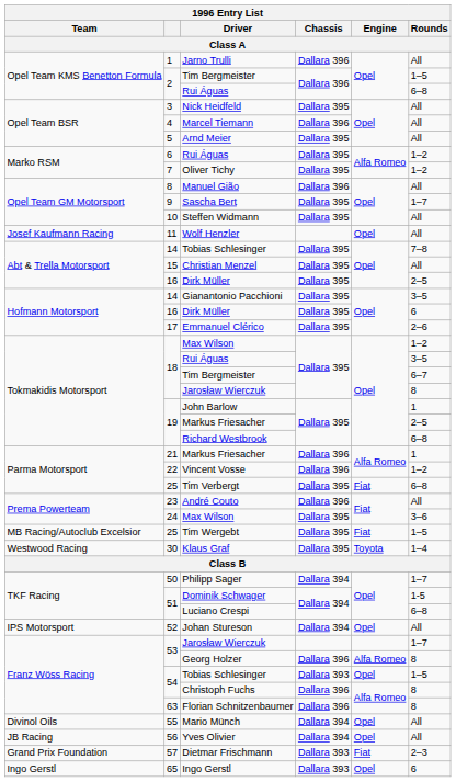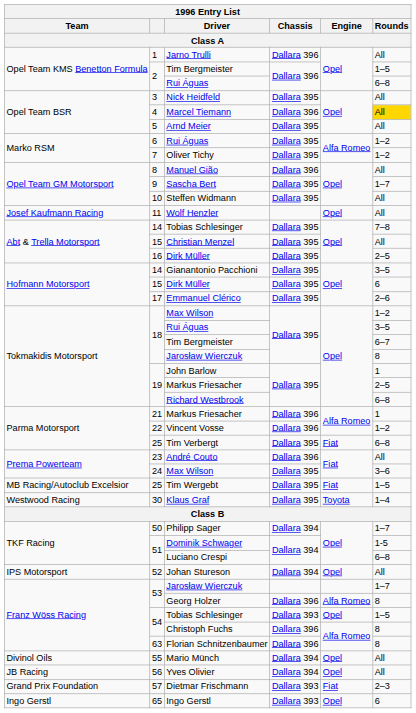 <table class="wikitable" style="font-size: 85%;">
 <tr>
 <th colspan=7>1996 Entry List</th>
 </tr>
 <tr>
 <th>Team</th>
 <th></th>
 <th>Driver</th>
 <th>Chassis</th>
 <th>Engine</th>
 <th>Rounds</th>
 </tr>
 <tr>
 <th colspan=6>Class A</th>
 </tr>
 <tr>
 <td rowspan=3> Opel Team KMS <a href='#'>Benetton Formula</a></td>
 <td>1</td>
 <td> <a href='#'>Jarno Trulli</a></td>
 <td><a href='#'>Dallara</a> 396</td>
 <td rowspan=3><a href='#'>Opel</a></td>
 <td>All</td>
 </tr>
 <tr>
 <td rowspan=2>2</td>
 <td> Tim Bergmeister</td>
 <td rowspan=2><a href='#'>Dallara</a> 396</td>
 <td>1–5</td>
 </tr>
 <tr>
 <td> <a href='#'>Rui Águas</a></td>
 <td>6–8</td>
 </tr>
 <tr>
 <td rowspan=3> Opel Team BSR</td>
 <td>3</td>
 <td> <a href='#'>Nick Heidfeld</a></td>
 <td><a href='#'>Dallara</a> 395</td>
 <td rowspan=3><a href='#'>Opel</a></td>
 <td>All</td>
 </tr>
 <tr>
 <td>4</td>
 <td> <a href='#'>Marcel Tiemann</a></td>
 <td><a href='#'>Dallara</a> 396</td>
-<td>All</td>
+<td style="background: gold;">All</td>
 </tr>
 <tr>
 <td>5</td>
 <td> <a href='#'>Arnd Meier</a></td>
 <td><a href='#'>Dallara</a> 395</td>
 <td>All</td>
 </tr>
 <tr>
 <td rowspan=2> Marko RSM</td>
 <td>6</td>
 <td> <a href='#'>Rui Águas</a></td>
 <td><a href='#'>Dallara</a> 395</td>
 <td rowspan=2><a href='#'>Alfa Romeo</a></td>
 <td>1–2</td>
 </tr>
 <tr>
 <td>7</td>
 <td> Oliver Tichy</td>
 <td><a href='#'>Dallara</a> 395</td>
 <td>1–2</td>
 </tr>
 <tr>
 <td rowspan=3> <a href='#'>Opel Team GM Motorsport</a></td>
 <td>8</td>
 <td> <a href='#'>Manuel Gião</a></td>
 <td><a href='#'>Dallara</a> 396</td>
 <td rowspan=3><a href='#'>Opel</a></td>
 <td>All</td>
 </tr>
 <tr>
 <td>9</td>
 <td> <a href='#'>Sascha Bert</a></td>
 <td><a href='#'>Dallara</a> 395</td>
 <td>1–7</td>
 </tr>
 <tr>
 <td>10</td>
 <td> Steffen Widmann</td>
 <td><a href='#'>Dallara</a> 395</td>
 <td>All</td>
 </tr>
 <tr>
 <td> <a href='#'>Josef Kaufmann Racing</a></td>
 <td>11</td>
 <td> <a href='#'>Wolf Henzler</a></td>
 <td></td>
 <td><a href='#'>Opel</a></td>
 <td>All</td>
 </tr>
 <tr>
 <td rowspan=3> <a href='#'>Abt</a> & <a href='#'>Trella Motorsport</a></td>
 <td>14</td>
 <td> Tobias Schlesinger</td>
 <td><a href='#'>Dallara</a> 395</td>
 <td rowspan=3><a href='#'>Opel</a></td>
 <td>7–8</td>
 </tr>
 <tr>
 <td>15</td>
 <td> <a href='#'>Christian Menzel</a></td>
 <td><a href='#'>Dallara</a> 395</td>
 <td>All</td>
 </tr>
 <tr>
 <td>16</td>
 <td> <a href='#'>Dirk Müller</a></td>
 <td><a href='#'>Dallara</a> 395</td>
 <td>2–5</td>
 </tr>
 <tr>
 <td rowspan=3> <a href='#'>Hofmann Motorsport</a></td>
 <td>14</td>
 <td> Gianantonio Pacchioni</td>
 <td><a href='#'>Dallara</a> 395</td>
 <td rowspan=3><a href='#'>Opel</a></td>
 <td>3–5</td>
 </tr>
 <tr>
-<td>16</td>
+<td>15</td>
 <td> <a href='#'>Dirk Müller</a></td>
 <td><a href='#'>Dallara</a> 395</td>
 <td>6</td>
 </tr>
 <tr>
 <td>17</td>
 <td> <a href='#'>Emmanuel Clérico</a></td>
 <td><a href='#'>Dallara</a> 395</td>
 <td>2–6</td>
 </tr>
 <tr>
 <td rowspan=7> Tokmakidis Motorsport</td>
 <td rowspan=4>18</td>
 <td align=left> <a href='#'>Max Wilson</a></td>
 <td rowspan=4><a href='#'>Dallara</a> 395</td>
 <td rowspan=7><a href='#'>Opel</a></td>
 <td>1–2</td>
 </tr>
 <tr>
 <td align=left> <a href='#'>Rui Águas</a></td>
 <td>3–5</td>
 </tr>
 <tr>
 <td align=left> Tim Bergmeister</td>
 <td>6–7</td>
 </tr>
 <tr>
 <td align=left> <a href='#'>Jarosław Wierczuk</a></td>
 <td>8</td>
 </tr>
 <tr>
 <td rowspan=3>19</td>
 <td align=left> John Barlow</td>
 <td rowspan=3><a href='#'>Dallara</a> 395</td>
 <td>1</td>
 </tr>
 <tr>
 <td align=left> Markus Friesacher</td>
 <td>2–5</td>
 </tr>
 <tr>
 <td align=left> <a href='#'>Richard Westbrook</a></td>
 <td>6–8</td>
 </tr>
 <tr>
 <td rowspan=3> Parma Motorsport</td>
 <td>21</td>
 <td> Markus Friesacher</td>
 <td><a href='#'>Dallara</a> 396</td>
 <td rowspan=2><a href='#'>Alfa Romeo</a></td>
 <td>1</td>
 </tr>
 <tr>
 <td>22</td>
 <td> Vincent Vosse</td>
 <td><a href='#'>Dallara</a> 396</td>
 <td>1–2</td>
 </tr>
 <tr>
 <td>25</td>
 <td> Tim Verbergt</td>
 <td><a href='#'>Dallara</a> 395</td>
 <td><a href='#'>Fiat</a></td>
 <td>6–8</td>
 </tr>
 <tr>
 <td rowspan=2> <a href='#'>Prema Powerteam</a></td>
 <td>23</td>
 <td> <a href='#'>André Couto</a></td>
 <td><a href='#'>Dallara</a> 396</td>
 <td rowspan=2><a href='#'>Fiat</a></td>
 <td>All</td>
 </tr>
 <tr>
 <td>24</td>
 <td> <a href='#'>Max Wilson</a></td>
 <td><a href='#'>Dallara</a> 395</td>
 <td>3–6</td>
 </tr>
 <tr>
 <td> MB Racing/Autoclub Excelsior</td>
 <td>25</td>
 <td> Tim Wergebt</td>
 <td><a href='#'>Dallara</a> 395</td>
 <td><a href='#'>Fiat</a></td>
 <td>1–5</td>
 </tr>
 <tr>
 <td> Westwood Racing</td>
 <td>30</td>
 <td> <a href='#'>Klaus Graf</a></td>
 <td><a href='#'>Dallara</a> 395</td>
 <td><a href='#'>Toyota</a></td>
 <td>1–4</td>
 </tr>
 <tr>
 <th colspan=6>Class B</th>
 </tr>
 <tr>
 <td rowspan=3> TKF Racing</td>
 <td>50</td>
 <td> Philipp Sager</td>
 <td><a href='#'>Dallara</a> 394</td>
 <td rowspan=3><a href='#'>Opel</a></td>
 <td>1–7</td>
 </tr>
 <tr>
 <td rowspan=2>51</td>
 <td> <a href='#'>Dominik Schwager</a></td>
 <td rowspan=2><a href='#'>Dallara</a> 394</td>
 <td>1-5</td>
 </tr>
 <tr>
 <td> Luciano Crespi</td>
 <td>6–8</td>
 </tr>
 <tr>
 <td> IPS Motorsport</td>
 <td>52</td>
 <td> Johan Stureson</td>
 <td><a href='#'>Dallara</a> 394</td>
 <td><a href='#'>Opel</a></td>
 <td>All</td>
 </tr>
 <tr>
 <td rowspan=5> <a href='#'>Franz Wöss Racing</a></td>
 <td rowspan=2>53</td>
 <td> <a href='#'>Jarosław Wierczuk</a></td>
 <td></td>
 <td></td>
 <td>1–7</td>
 </tr>
 <tr>
 <td> Georg Holzer</td>
 <td><a href='#'>Dallara</a> 396</td>
 <td><a href='#'>Alfa Romeo</a></td>
 <td>8</td>
 </tr>
 <tr>
 <td rowspan=2>54</td>
 <td> Tobias Schlesinger</td>
 <td><a href='#'>Dallara</a> 393</td>
 <td><a href='#'>Opel</a></td>
 <td>1–5</td>
 </tr>
 <tr>
 <td> Christoph Fuchs</td>
 <td><a href='#'>Dallara</a> 396</td>
 <td rowspan=2><a href='#'>Alfa Romeo</a></td>
 <td>8</td>
 </tr>
 <tr>
 <td>63</td>
 <td> Florian Schnitzenbaumer</td>
 <td><a href='#'>Dallara</a> 396</td>
 <td>8</td>
 </tr>
 <tr>
 <td> Divinol Oils</td>
 <td>55</td>
 <td> Mario Münch</td>
 <td><a href='#'>Dallara</a> 394</td>
 <td><a href='#'>Opel</a></td>
 <td>All</td>
 </tr>
 <tr>
 <td> JB Racing</td>
 <td>56</td>
 <td> Yves Olivier</td>
 <td><a href='#'>Dallara</a> 394</td>
 <td><a href='#'>Opel</a></td>
 <td>All</td>
 </tr>
 <tr>
 <td> Grand Prix Foundation</td>
 <td>57</td>
 <td> Dietmar Frischmann</td>
 <td><a href='#'>Dallara</a> 393</td>
 <td><a href='#'>Fiat</a></td>
 <td>2–3</td>
 </tr>
 <tr>
 <td> Ingo Gerstl</td>
 <td>65</td>
 <td> Ingo Gerstl</td>
 <td><a href='#'>Dallara</a> 393</td>
 <td><a href='#'>Opel</a></td>
 <td>6</td>
 </tr>
 </table>
